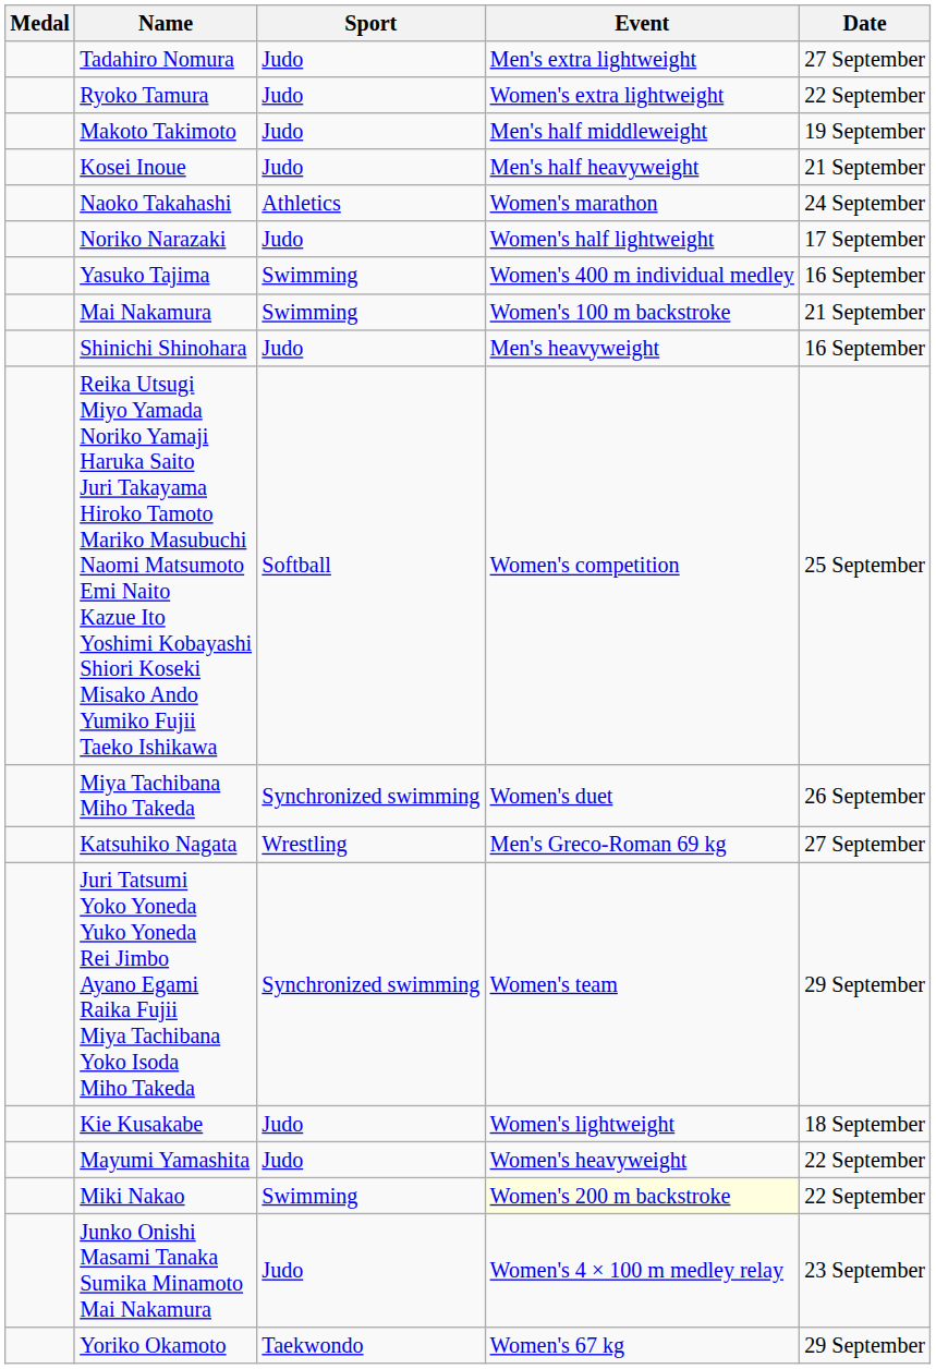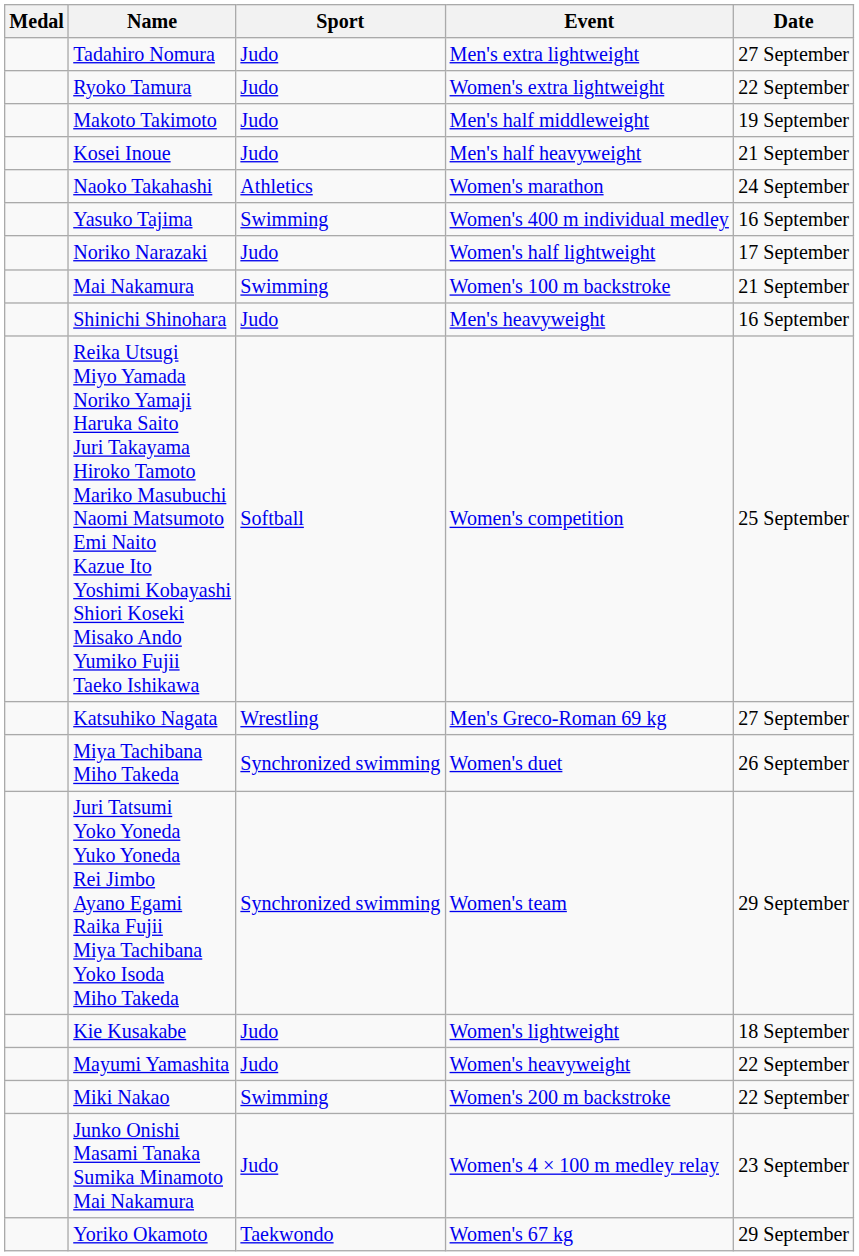 <table class="wikitable sortable" style="font-size:95%">
 <tr>
 <th>Medal</th>
 <th>Name</th>
 <th>Sport</th>
 <th>Event</th>
 <th>Date</th>
 </tr>
 <tr>
 <td></td>
 <td><a href='#'>Tadahiro Nomura</a></td>
 <td><a href='#'>Judo</a></td>
 <td><a href='#'>Men's extra lightweight</a></td>
 <td>27 September</td>
 </tr>
 <tr>
 <td></td>
 <td><a href='#'>Ryoko Tamura</a></td>
 <td><a href='#'>Judo</a></td>
 <td><a href='#'>Women's extra lightweight</a></td>
 <td>22 September</td>
 </tr>
 <tr>
 <td></td>
 <td><a href='#'>Makoto Takimoto</a></td>
 <td><a href='#'>Judo</a></td>
 <td><a href='#'>Men's half middleweight</a></td>
 <td>19 September</td>
 </tr>
 <tr>
 <td></td>
 <td><a href='#'>Kosei Inoue</a></td>
 <td><a href='#'>Judo</a></td>
 <td><a href='#'>Men's half heavyweight</a></td>
 <td>21 September</td>
 </tr>
 <tr>
 <td></td>
 <td><a href='#'>Naoko Takahashi</a></td>
 <td><a href='#'>Athletics</a></td>
 <td><a href='#'>Women's marathon</a></td>
 <td>24 September</td>
 </tr>
 <tr>
 <td></td>
+<td><a href='#'>Yasuko Tajima</a></td>
+<td><a href='#'>Swimming</a></td>
+<td><a href='#'>Women's 400 m individual medley</a></td>
+<td>16 September</td>
+</tr>
+<tr>
+<td></td>
 <td><a href='#'>Noriko Narazaki</a></td>
 <td><a href='#'>Judo</a></td>
 <td><a href='#'>Women's half lightweight</a></td>
 <td>17 September</td>
-</tr>
-<tr>
-<td></td>
-<td><a href='#'>Yasuko Tajima</a></td>
-<td><a href='#'>Swimming</a></td>
-<td><a href='#'>Women's 400 m individual medley</a></td>
-<td>16 September</td>
 </tr>
 <tr>
 <td></td>
 <td><a href='#'>Mai Nakamura</a></td>
 <td><a href='#'>Swimming</a></td>
 <td><a href='#'>Women's 100 m backstroke</a></td>
 <td>21 September</td>
 </tr>
 <tr>
 <td></td>
 <td><a href='#'>Shinichi Shinohara</a></td>
 <td><a href='#'>Judo</a></td>
 <td><a href='#'>Men's heavyweight</a></td>
 <td>16 September</td>
 </tr>
 <tr>
 <td></td>
 <td><a href='#'>Reika Utsugi</a><br><a href='#'>Miyo Yamada</a><br><a href='#'>Noriko Yamaji</a><br><a href='#'>Haruka Saito</a><br><a href='#'>Juri Takayama</a><br><a href='#'>Hiroko Tamoto</a><br><a href='#'>Mariko Masubuchi</a><br><a href='#'>Naomi Matsumoto</a><br><a href='#'>Emi Naito</a><br><a href='#'>Kazue Ito</a><br><a href='#'>Yoshimi Kobayashi</a><br><a href='#'>Shiori Koseki</a><br><a href='#'>Misako Ando</a><br><a href='#'>Yumiko Fujii</a><br><a href='#'>Taeko Ishikawa</a></td>
 <td><a href='#'>Softball</a></td>
 <td><a href='#'>Women's competition</a></td>
 <td>25 September</td>
 </tr>
 <tr>
 <td></td>
+<td><a href='#'>Katsuhiko Nagata</a></td>
+<td><a href='#'>Wrestling</a></td>
+<td><a href='#'>Men's Greco-Roman 69 kg</a></td>
+<td>27 September</td>
+</tr>
+<tr>
+<td></td>
 <td><a href='#'>Miya Tachibana</a><br><a href='#'>Miho Takeda</a></td>
 <td><a href='#'>Synchronized swimming</a></td>
 <td><a href='#'>Women's duet</a></td>
 <td>26 September</td>
-</tr>
-<tr>
-<td></td>
-<td><a href='#'>Katsuhiko Nagata</a></td>
-<td><a href='#'>Wrestling</a></td>
-<td><a href='#'>Men's Greco-Roman 69 kg</a></td>
-<td>27 September</td>
 </tr>
 <tr>
 <td></td>
 <td><a href='#'>Juri Tatsumi</a><br><a href='#'>Yoko Yoneda</a><br><a href='#'>Yuko Yoneda</a><br><a href='#'>Rei Jimbo</a><br><a href='#'>Ayano Egami</a><br><a href='#'>Raika Fujii</a><br><a href='#'>Miya Tachibana</a><br><a href='#'>Yoko Isoda</a><br><a href='#'>Miho Takeda</a></td>
 <td><a href='#'>Synchronized swimming</a></td>
 <td><a href='#'>Women's team</a></td>
 <td>29 September</td>
 </tr>
 <tr>
 <td></td>
 <td><a href='#'>Kie Kusakabe</a></td>
 <td><a href='#'>Judo</a></td>
 <td><a href='#'>Women's lightweight</a></td>
 <td>18 September</td>
 </tr>
 <tr>
 <td></td>
 <td><a href='#'>Mayumi Yamashita</a></td>
 <td><a href='#'>Judo</a></td>
 <td><a href='#'>Women's heavyweight</a></td>
 <td>22 September</td>
 </tr>
 <tr>
 <td></td>
 <td><a href='#'>Miki Nakao</a></td>
 <td><a href='#'>Swimming</a></td>
-<td style="background: lightyellow;"><a href='#'>Women's 200 m backstroke</a></td>
+<td><a href='#'>Women's 200 m backstroke</a></td>
 <td>22 September</td>
 </tr>
 <tr>
 <td></td>
 <td><a href='#'>Junko Onishi</a><br><a href='#'>Masami Tanaka</a><br><a href='#'>Sumika Minamoto</a><br><a href='#'>Mai Nakamura</a></td>
 <td><a href='#'>Judo</a></td>
 <td><a href='#'>Women's 4 × 100 m medley relay</a></td>
 <td>23 September</td>
 </tr>
 <tr>
 <td></td>
 <td><a href='#'>Yoriko Okamoto</a></td>
 <td><a href='#'>Taekwondo</a></td>
 <td><a href='#'>Women's 67 kg</a></td>
 <td>29 September</td>
 </tr>
 </table>
